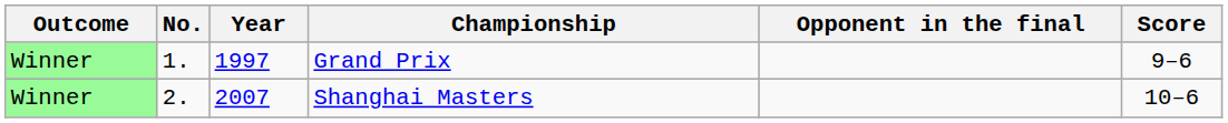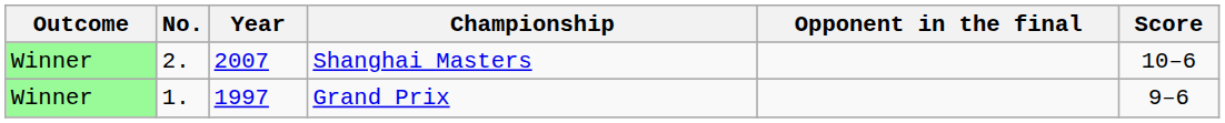 <table class="sortable wikitable">
 <tr>
 <th width="80">Outcome</th>
 <th width="20">No.</th>
 <th width="50">Year</th>
 <th width="250">Championship</th>
 <th width="200">Opponent in the final</th>
 <th width="50">Score</th>
 </tr>
 <tr>
 <td style="background:#98FB98">Winner</td>
+<td>2.</td>
+<td><a href='#'>2007</a></td>
+<td><a href='#'>Shanghai Masters</a></td>
+<td> </td>
+<td align="center">10–6</td>
+</tr>
+<tr>
+<td style="background:#98FB98">Winner</td>
 <td>1.</td>
 <td><a href='#'>1997</a></td>
 <td><a href='#'>Grand Prix</a></td>
 <td> </td>
 <td align="center">9–6</td>
 </tr>
-<tr>
-<td style="background:#98FB98">Winner</td>
-<td>2.</td>
-<td><a href='#'>2007</a></td>
-<td><a href='#'>Shanghai Masters</a></td>
-<td> </td>
-<td align="center">10–6</td>
-</tr>
 </table>
